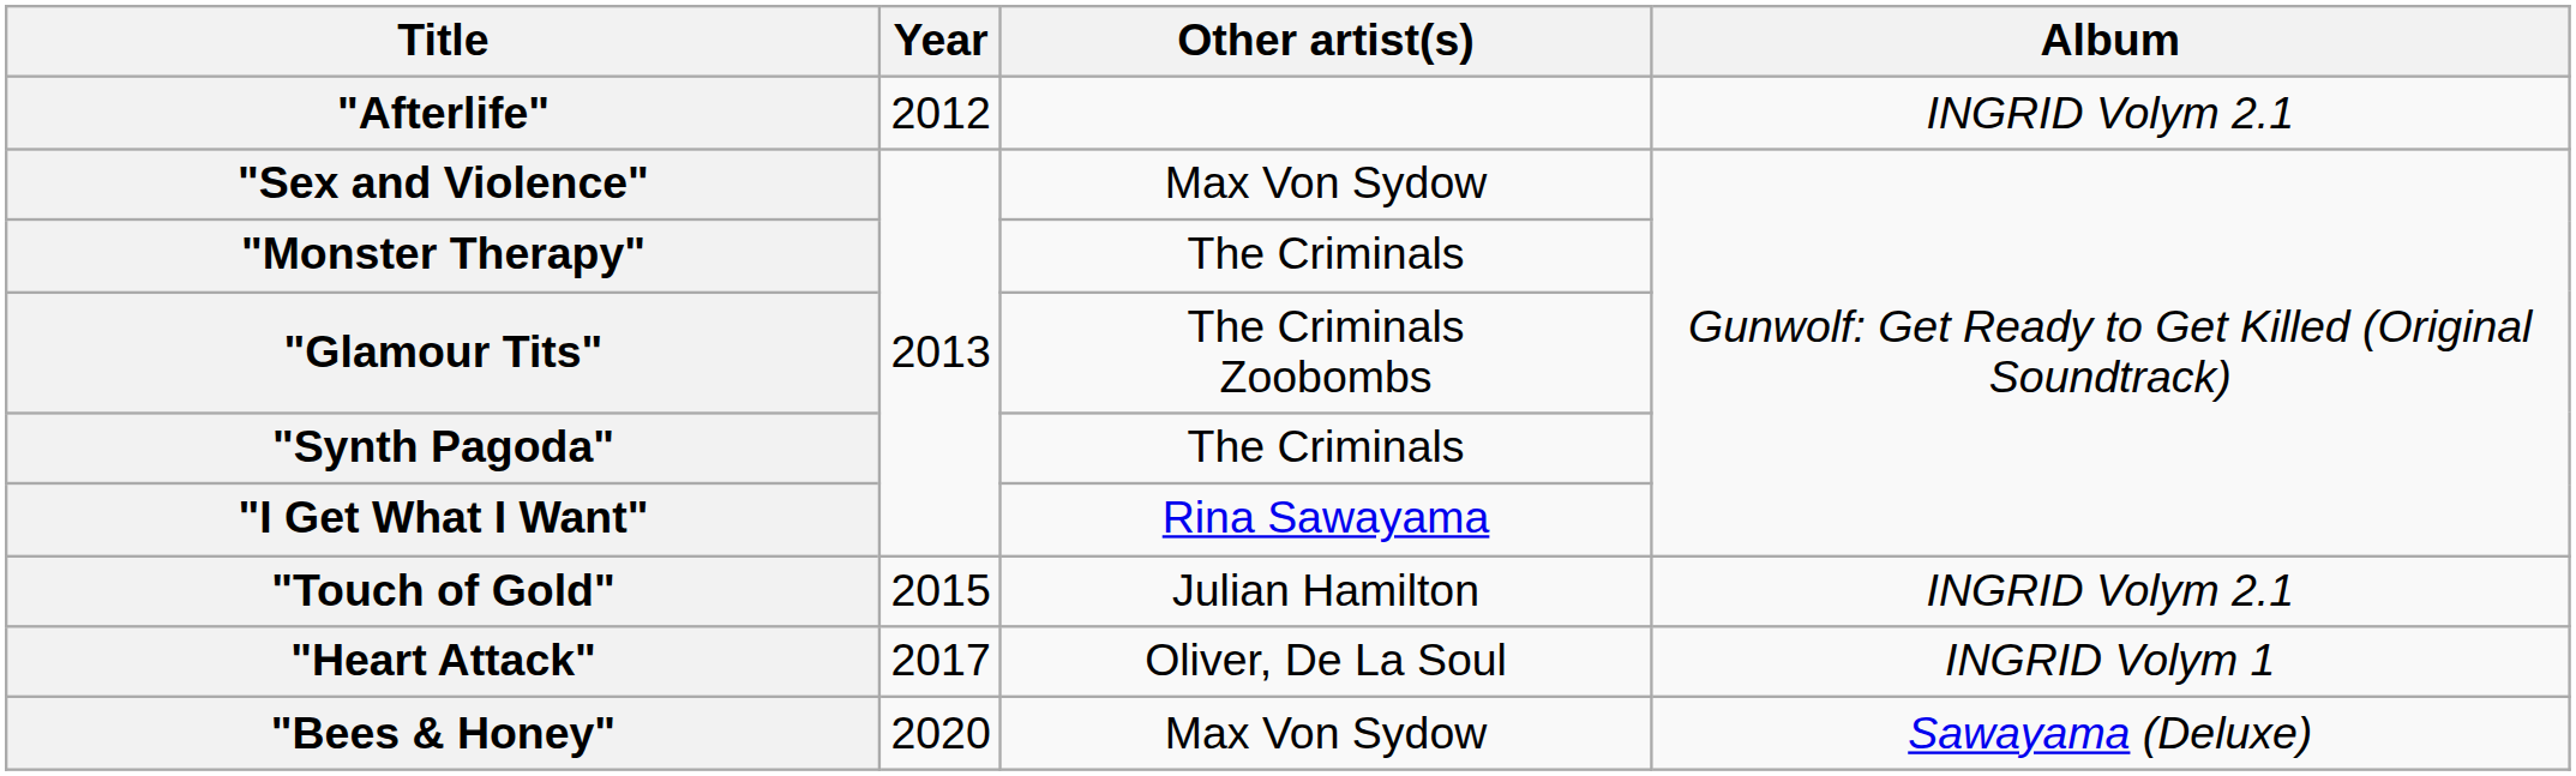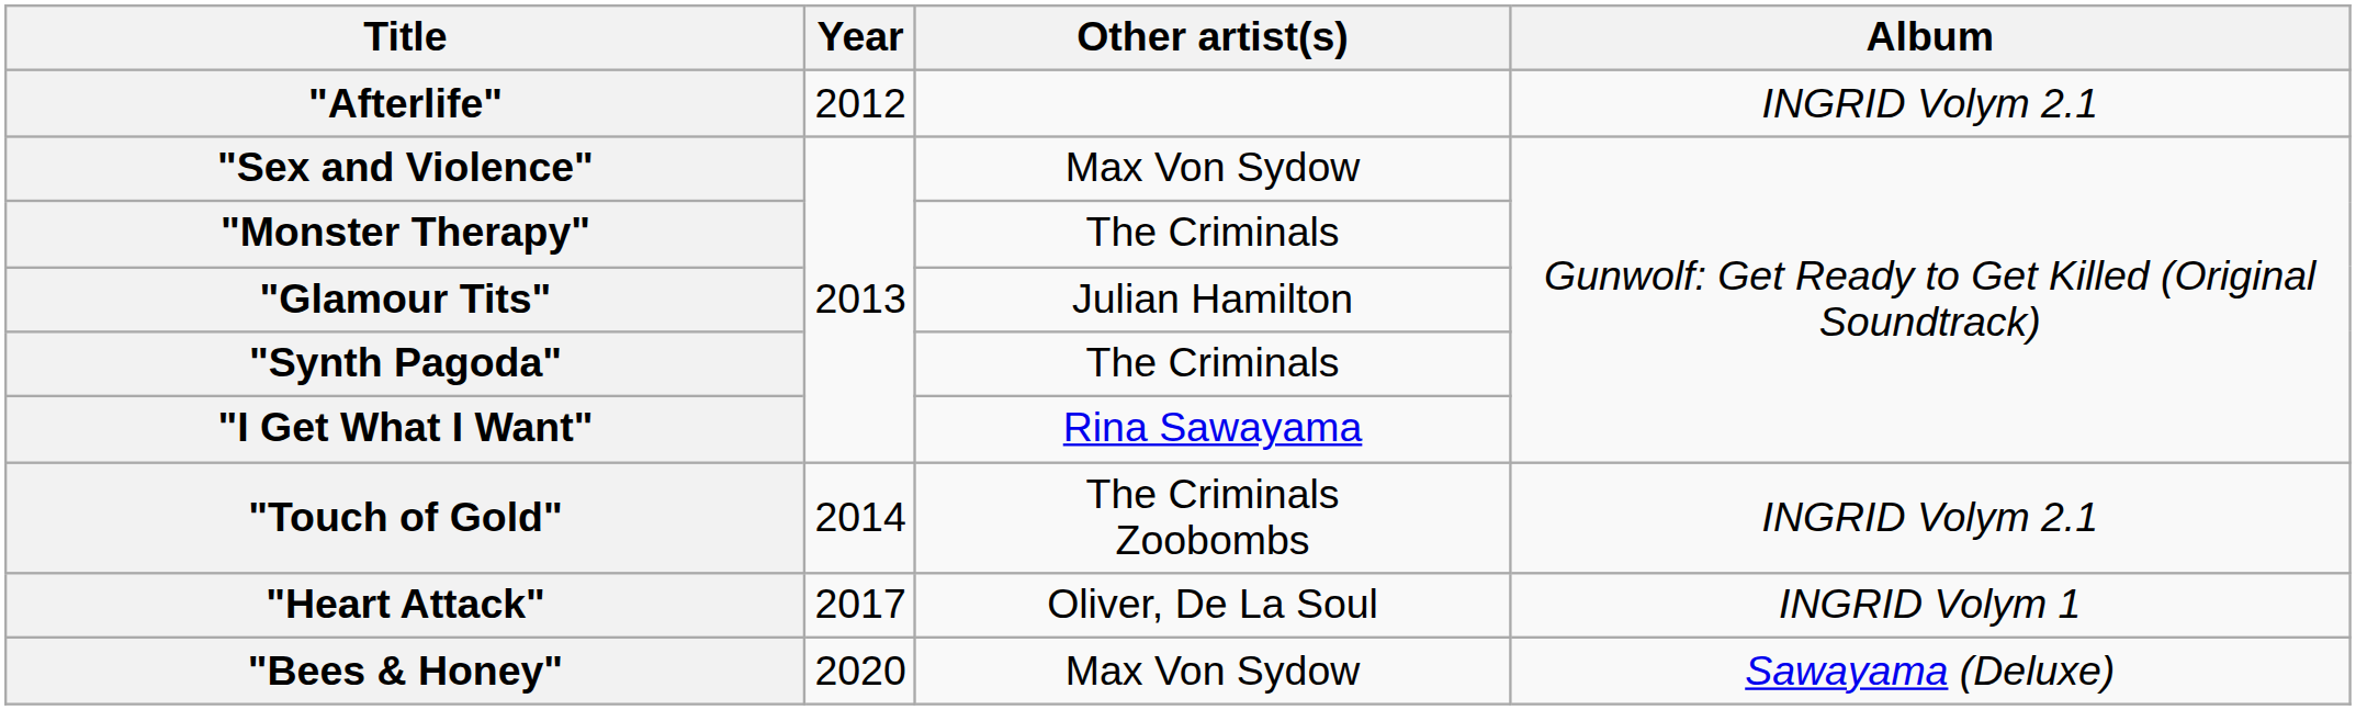 <table class="wikitable plainrowheaders" style="text-align:center">
 <tr>
 <th scope="col" style="width:19em;">Title</th>
 <th scope="col">Year</th>
 <th scope="col" style="width:14em;">Other artist(s)</th>
 <th scope="col" style="width:20em;">Album</th>
 </tr>
 <tr>
 <th scope="row">"Afterlife"</th>
 <td>2012</td>
 <td></td>
 <td><em>INGRID Volym 2.1</em></td>
 </tr>
 <tr>
 <th scope="row">"Sex and Violence"</th>
 <td rowspan=5>2013</td>
 <td>Max Von Sydow</td>
 <td rowspan=5><em>Gunwolf: Get Ready to Get Killed (Original Soundtrack)</em></td>
 </tr>
 <tr>
 <th scope="row">"Monster Therapy"</th>
 <td>The Criminals</td>
 </tr>
 <tr>
 <th scope="row">"Glamour Tits"</th>
-<td>The Criminals<br>Zoobombs</td>
+<td>Julian Hamilton</td>
 </tr>
 <tr>
 <th scope="row">"Synth Pagoda"</th>
 <td>The Criminals</td>
 </tr>
 <tr>
 <th scope="row">"I Get What I Want"</th>
 <td><a href='#'>Rina Sawayama</a></td>
 </tr>
 <tr>
 <th scope="row">"Touch of Gold"</th>
-<td>2015</td>
-<td>Julian Hamilton</td>
+<td>2014</td>
+<td>The Criminals<br>Zoobombs</td>
 <td><em>INGRID Volym 2.1</em></td>
 </tr>
 <tr>
 <th scope="row">"Heart Attack"</th>
 <td>2017</td>
 <td>Oliver, De La Soul</td>
 <td><em>INGRID Volym 1</em></td>
 </tr>
 <tr>
 <th scope="row">"Bees & Honey"</th>
 <td>2020</td>
 <td>Max Von Sydow</td>
 <td><em><a href='#'>Sawayama</a> (Deluxe)</em></td>
 </tr>
 </table>
